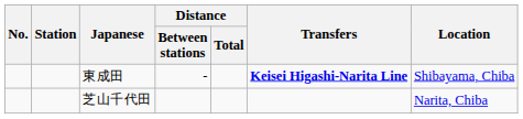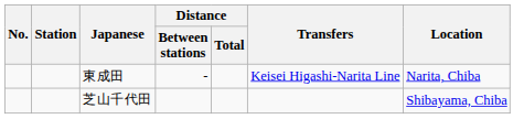 <table class="wikitable">
 <tr>
 <th rowspan="2">No.</th>
 <th rowspan="2">Station</th>
 <th rowspan="2">Japanese</th>
 <th colspan="2">Distance</th>
 <th rowspan="2">Transfers</th>
 <th rowspan="2">Location</th>
 </tr>
 <tr>
 <th>Between<br>stations</th>
 <th>Total</th>
 </tr>
 <tr>
 <td></td>
 <td></td>
 <td>東成田</td>
 <td style: align=right>-</td>
 <td style: align=right></td>
-<td><strong><a href='#'>Keisei Higashi-Narita Line</a></strong></td>
-<td><a href='#'>Shibayama, Chiba</a></td>
+<td><a href='#'>Keisei Higashi-Narita Line</a></td>
+<td><a href='#'>Narita, Chiba</a></td>
 </tr>
 <tr>
 <td></td>
 <td></td>
 <td>芝山千代田</td>
 <td style: align=right></td>
 <td style: align=right></td>
 <td></td>
-<td><a href='#'>Narita, Chiba</a></td>
+<td><a href='#'>Shibayama, Chiba</a></td>
 </tr>
 </table>
